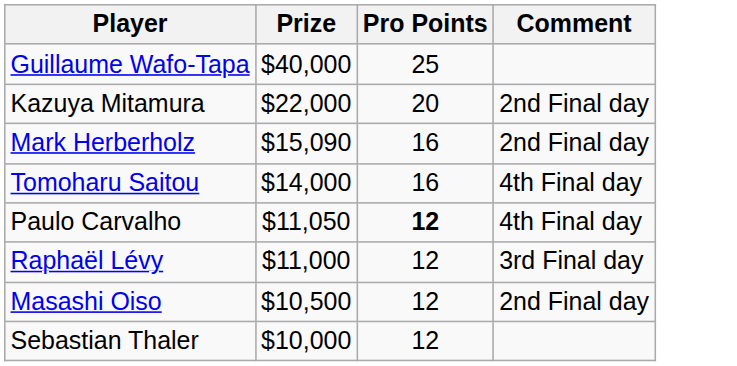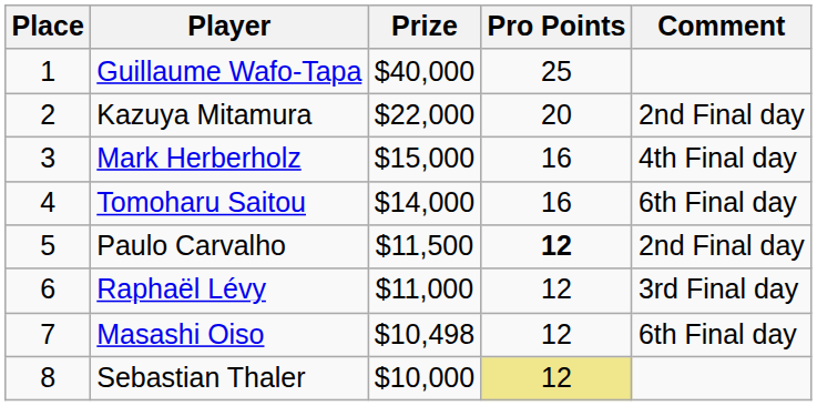 <table class="wikitable">
 <tr>
+<th>Place</th>
 <th>Player</th>
 <th>Prize</th>
 <th>Pro Points</th>
 <th>Comment</th>
 </tr>
 <tr>
+<td align=center>1</td>
 <td> <a href='#'>Guillaume Wafo-Tapa</a></td>
 <td align=center>$40,000</td>
 <td align=center>25</td>
 <td></td>
 </tr>
 <tr>
+<td align=center>2</td>
 <td> Kazuya Mitamura</td>
 <td align=center>$22,000</td>
 <td align=center>20</td>
 <td>2nd Final day</td>
 </tr>
 <tr>
+<td align=center>3</td>
 <td> <a href='#'>Mark Herberholz</a></td>
-<td align=center>$15,090</td>
-<td align=center>16</td>
-<td>2nd Final day</td>
-</tr>
-<tr>
-<td> <a href='#'>Tomoharu Saitou</a></td>
-<td align=center>$14,000</td>
+<td align=center>$15,000</td>
 <td align=center>16</td>
 <td>4th Final day</td>
 </tr>
 <tr>
-<td> Paulo Carvalho</td>
-<td align=center>$11,050</td>
-<td align=center><strong>12</strong></td>
-<td>4th Final day</td>
+<td align=center>4</td>
+<td> <a href='#'>Tomoharu Saitou</a></td>
+<td align=center>$14,000</td>
+<td align=center>16</td>
+<td>6th Final day</td>
 </tr>
 <tr>
+<td align=center>5</td>
+<td> Paulo Carvalho</td>
+<td align=center>$11,500</td>
+<td align=center><strong>12</strong></td>
+<td>2nd Final day</td>
+</tr>
+<tr>
+<td align=center>6</td>
 <td> <a href='#'>Raphaël Lévy</a></td>
 <td align=center>$11,000</td>
 <td align=center>12</td>
 <td>3rd Final day</td>
 </tr>
 <tr>
+<td align=center>7</td>
 <td> <a href='#'>Masashi Oiso</a></td>
-<td align=center>$10,500</td>
+<td align=center>$10,498</td>
 <td align=center>12</td>
-<td>2nd Final day</td>
+<td>6th Final day</td>
 </tr>
 <tr>
+<td align=center>8</td>
 <td> Sebastian Thaler</td>
 <td align=center>$10,000</td>
-<td align=center>12</td>
+<td align=center style="background: khaki;">12</td>
 <td></td>
 </tr>
 </table>
